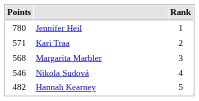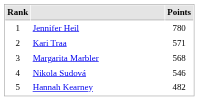 <table cellspacing="1" cellpadding="3" style="border:1px solid #AAAAAA;font-size:86%">
 <tr bgcolor="#E4E4E4">
+<th style="border-bottom:1px solid #AAAAAA" width=10>Rank</th>
+<th style="border-bottom:1px solid #AAAAAA" width=200></th>
 <th style="border-bottom:1px solid #AAAAAA" width=20>Points</th>
-<th style="border-bottom:1px solid #AAAAAA" width=200></th>
-<th style="border-bottom:1px solid #AAAAAA" width=10>Rank</th>
 </tr>
 <tr>
+<td align="center">1</td>
+<td> <a href='#'>Jennifer Heil</a></td>
 <td align=center>780</td>
-<td> <a href='#'>Jennifer Heil</a></td>
-<td align="center">1</td>
 </tr>
 <tr>
+<td align="center">2</td>
+<td> <a href='#'>Kari Traa</a></td>
 <td align=center>571</td>
-<td> <a href='#'>Kari Traa</a></td>
-<td align="center">2</td>
 </tr>
 <tr>
+<td align="center">3</td>
+<td> <a href='#'>Margarita Marbler</a></td>
 <td align=center>568</td>
-<td> <a href='#'>Margarita Marbler</a></td>
-<td align="center">3</td>
 </tr>
 <tr>
+<td align="center">4</td>
+<td> <a href='#'>Nikola Sudová</a></td>
 <td align=center>546</td>
-<td> <a href='#'>Nikola Sudová</a></td>
-<td align="center">4</td>
 </tr>
 <tr>
+<td align="center">5</td>
+<td> <a href='#'>Hannah Kearney</a></td>
 <td align=center>482</td>
-<td> <a href='#'>Hannah Kearney</a></td>
-<td align="center">5</td>
 </tr>
 </table>
